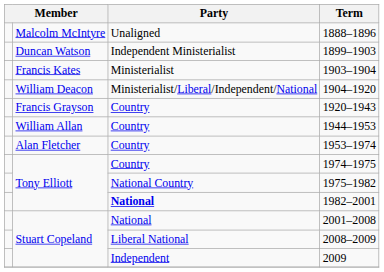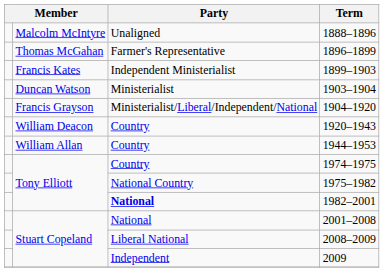 <table class="wikitable">
 <tr>
 <th colspan="2">Member</th>
 <th>Party</th>
 <th>Term</th>
 </tr>
 <tr>
 <td> </td>
 <td><a href='#'>Malcolm McIntyre</a></td>
 <td>Unaligned</td>
 <td>1888–1896</td>
 </tr>
 <tr>
 <td> </td>
-<td><a href='#'>Duncan Watson</a></td>
+<td><a href='#'>Thomas McGahan</a></td>
+<td>Farmer's Representative</td>
+<td>1896–1899</td>
+</tr>
+<tr>
+<td> </td>
+<td><a href='#'>Francis Kates</a></td>
 <td>Independent Ministerialist</td>
 <td>1899–1903</td>
 </tr>
 <tr>
 <td> </td>
-<td><a href='#'>Francis Kates</a></td>
+<td><a href='#'>Duncan Watson</a></td>
 <td>Ministerialist</td>
 <td>1903–1904</td>
 </tr>
 <tr>
 <td> </td>
-<td><a href='#'>William Deacon</a></td>
+<td><a href='#'>Francis Grayson</a></td>
 <td>Ministerialist/<a href='#'>Liberal</a>/Independent/<a href='#'>National</a></td>
 <td>1904–1920</td>
 </tr>
 <tr>
 <td> </td>
-<td><a href='#'>Francis Grayson</a></td>
+<td><a href='#'>William Deacon</a></td>
 <td><a href='#'>Country</a></td>
 <td>1920–1943</td>
 </tr>
 <tr>
 <td> </td>
 <td><a href='#'>William Allan</a></td>
 <td><a href='#'>Country</a></td>
 <td>1944–1953</td>
-</tr>
-<tr>
-<td> </td>
-<td><a href='#'>Alan Fletcher</a></td>
-<td><a href='#'>Country</a></td>
-<td>1953–1974</td>
 </tr>
 <tr>
 <td> </td>
 <td rowspan="3"><a href='#'>Tony Elliott</a></td>
 <td><a href='#'>Country</a></td>
 <td>1974–1975</td>
 </tr>
 <tr>
 <td> </td>
 <td><a href='#'>National Country</a></td>
 <td>1975–1982</td>
 </tr>
 <tr>
 <td> </td>
 <td><strong><a href='#'>National</a></strong></td>
 <td>1982–2001</td>
 </tr>
 <tr>
 <td> </td>
 <td rowspan="3"><a href='#'>Stuart Copeland</a></td>
 <td><a href='#'>National</a></td>
 <td>2001–2008</td>
 </tr>
 <tr>
 <td> </td>
 <td><a href='#'>Liberal National</a></td>
 <td>2008–2009</td>
 </tr>
 <tr>
 <td> </td>
 <td><a href='#'>Independent</a></td>
 <td>2009</td>
 </tr>
 <tr>
 </tr>
 </table>
